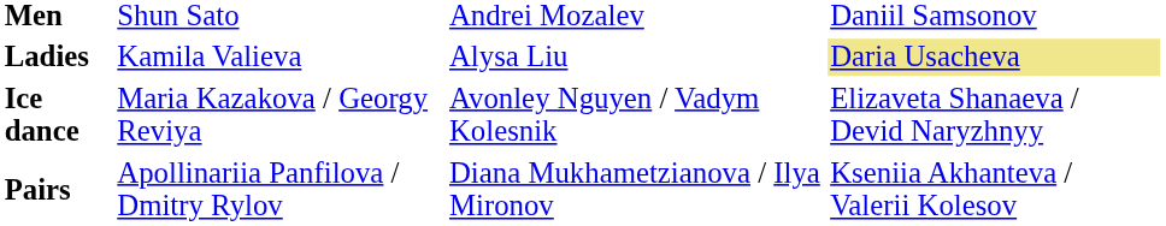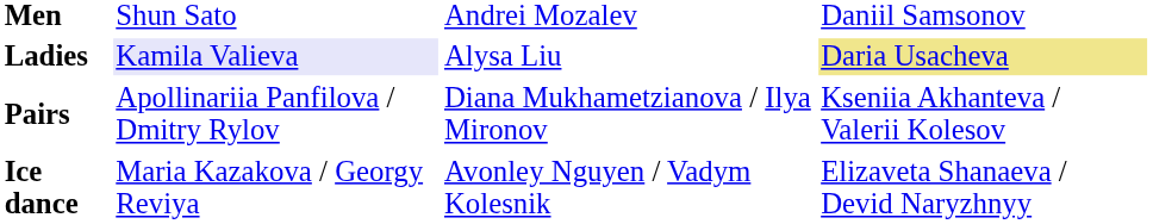 <table>
 <tr>
 <td><strong>Men</strong></td>
 <td> <a href='#'>Shun Sato</a></td>
 <td> <a href='#'>Andrei Mozalev</a></td>
 <td> <a href='#'>Daniil Samsonov</a></td>
 </tr>
 <tr>
 <td><strong>Ladies</strong></td>
-<td> <a href='#'>Kamila Valieva</a></td>
+<td style="background: lavender;"> <a href='#'>Kamila Valieva</a></td>
 <td> <a href='#'>Alysa Liu</a></td>
 <td style="background: khaki;"> <a href='#'>Daria Usacheva</a></td>
+</tr>
+<tr>
+<td><strong>Pairs</strong></td>
+<td> <a href='#'>Apollinariia Panfilova</a> / <a href='#'>Dmitry Rylov</a></td>
+<td> <a href='#'>Diana Mukhametzianova</a> / <a href='#'>Ilya Mironov</a></td>
+<td> <a href='#'>Kseniia Akhanteva</a> / <a href='#'>Valerii Kolesov</a></td>
 </tr>
 <tr>
 <td><strong>Ice dance</strong></td>
 <td> <a href='#'>Maria Kazakova</a> / <a href='#'>Georgy Reviya</a></td>
 <td> <a href='#'>Avonley Nguyen</a> / <a href='#'>Vadym Kolesnik</a></td>
 <td> <a href='#'>Elizaveta Shanaeva</a> / <a href='#'>Devid Naryzhnyy</a></td>
 </tr>
-<tr>
-<td><strong>Pairs</strong></td>
-<td> <a href='#'>Apollinariia Panfilova</a> / <a href='#'>Dmitry Rylov</a></td>
-<td> <a href='#'>Diana Mukhametzianova</a> / <a href='#'>Ilya Mironov</a></td>
-<td> <a href='#'>Kseniia Akhanteva</a> / <a href='#'>Valerii Kolesov</a></td>
-</tr>
 </table>
